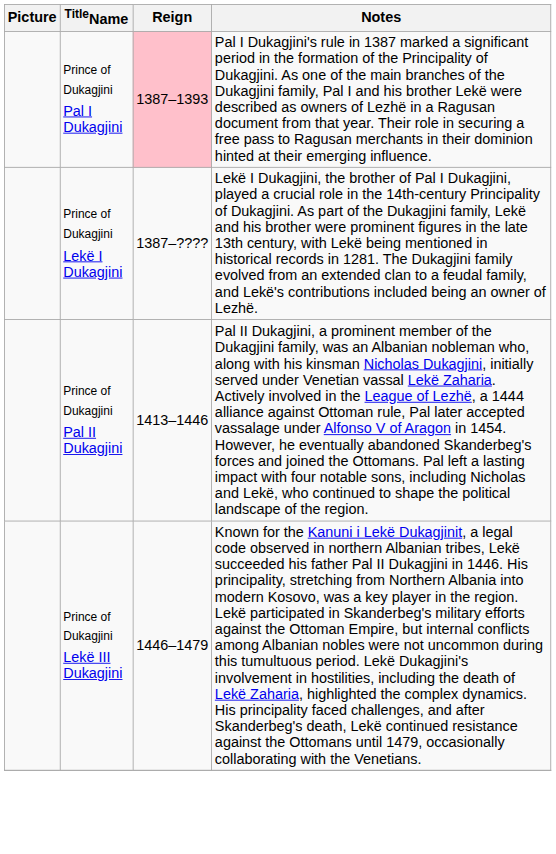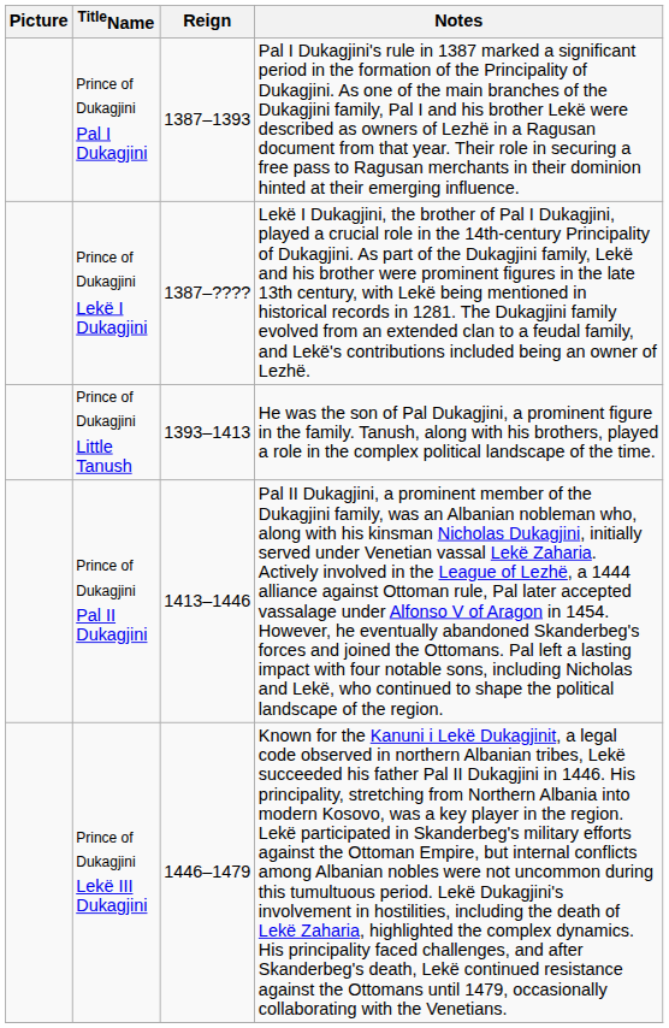 <table class="wikitable">
 <tr ->
 <th>Picture</th>
 <th><sup>Title</sup>Name</th>
 <th>Reign</th>
 <th>Notes</th>
 </tr>
 <tr ->
 <td></td>
 <td><sup>Prince of Dukagjini</sup><br><a href='#'>Pal I Dukagjini</a></td>
-<td style="background: pink;">1387–1393</td>
+<td>1387–1393</td>
 <td>Pal I Dukagjini's rule in 1387 marked a significant period in the formation of the Principality of Dukagjini. As one of the main branches of the Dukagjini family, Pal I and his brother Lekë were described as owners of Lezhë in a Ragusan document from that year. Their role in securing a free pass to Ragusan merchants in their dominion hinted at their emerging influence.</td>
 </tr>
 <tr ->
 <td></td>
 <td><sup>Prince of Dukagjini</sup><br><a href='#'>Lekë I Dukagjini</a></td>
 <td>1387–????</td>
 <td>Lekë I Dukagjini, the brother of Pal I Dukagjini, played a crucial role in the 14th-century Principality of Dukagjini. As part of the Dukagjini family, Lekë and his brother were prominent figures in the late 13th century, with Lekë being mentioned in historical records in 1281. The Dukagjini family evolved from an extended clan to a feudal family, and Lekë's contributions included being an owner of Lezhë.</td>
+</tr>
+<tr ->
+<td></td>
+<td><sup>Prince of Dukagjini</sup><br><a href='#'>Little Tanush</a></td>
+<td>1393–1413</td>
+<td>He was the son of Pal Dukagjini, a prominent figure in the family. Tanush, along with his brothers, played a role in the complex political landscape of the time.</td>
 </tr>
 <tr ->
 <td></td>
 <td><sup>Prince of Dukagjini</sup><br><a href='#'>Pal II Dukagjini</a></td>
 <td>1413–1446</td>
 <td>Pal II Dukagjini, a prominent member of the Dukagjini family, was an Albanian nobleman who, along with his kinsman <a href='#'>Nicholas Dukagjini</a>, initially served under Venetian vassal <a href='#'>Lekë Zaharia</a>. Actively involved in the <a href='#'>League of Lezhë</a>, a 1444 alliance against Ottoman rule, Pal later accepted vassalage under <a href='#'>Alfonso V of Aragon</a> in 1454. However, he eventually abandoned Skanderbeg's forces and joined the Ottomans. Pal left a lasting impact with four notable sons, including Nicholas and Lekë, who continued to shape the political landscape of the region.</td>
 </tr>
 <tr ->
 <td></td>
 <td><sup>Prince of Dukagjini</sup><br><a href='#'>Lekë III Dukagjini</a></td>
 <td>1446–1479</td>
 <td>Known for the <a href='#'>Kanuni i Lekë Dukagjinit</a>, a legal code observed in northern Albanian tribes, Lekë succeeded his father Pal II Dukagjini in 1446. His principality, stretching from Northern Albania into modern Kosovo, was a key player in the region. Lekë participated in Skanderbeg's military efforts against the Ottoman Empire, but internal conflicts among Albanian nobles were not uncommon during this tumultuous period. Lekë Dukagjini's involvement in hostilities, including the death of <a href='#'>Lekë Zaharia</a>, highlighted the complex dynamics. His principality faced challenges, and after Skanderbeg's death, Lekë continued resistance against the Ottomans until 1479, occasionally collaborating with the Venetians.</td>
 </tr>
 <tr ->
 </tr>
 </table>
